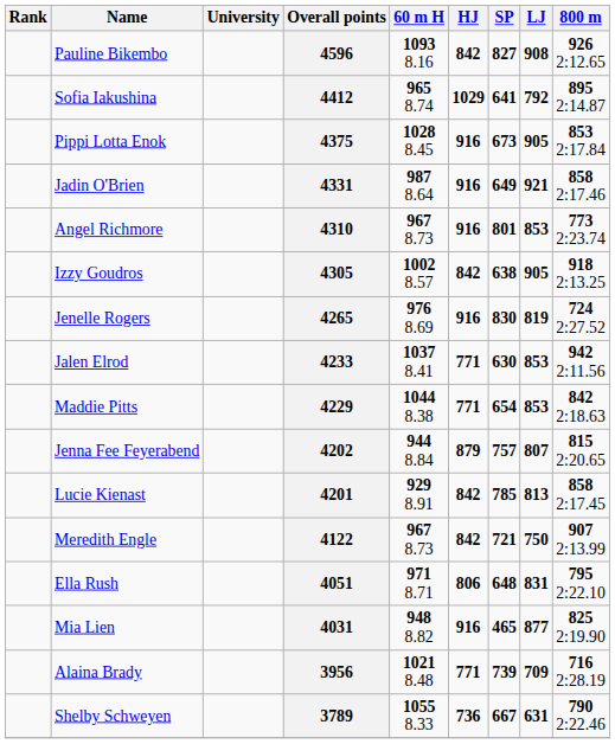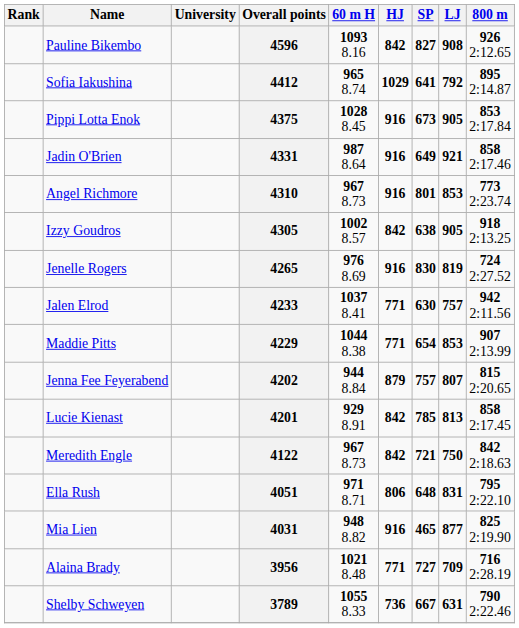 <table class="wikitable sortable" style="text-align:center">
 <tr>
 <th>Rank</th>
 <th>Name</th>
 <th>University</th>
 <th>Overall points</th>
 <th><a href='#'>60 m H</a></th>
 <th><a href='#'>HJ</a></th>
 <th><a href='#'>SP</a></th>
 <th><a href='#'>LJ</a></th>
 <th><a href='#'>800 m</a></th>
 </tr>
 <tr>
 <td></td>
 <td align=left> <a href='#'>Pauline Bikembo</a></td>
 <td></td>
 <th>4596</th>
 <td><strong>1093</strong><br>8.16</td>
 <td><strong>842</strong><br></td>
 <td><strong>827</strong><br></td>
 <td><strong>908</strong><br></td>
 <td><strong>926</strong><br>2:12.65</td>
 </tr>
 <tr>
 <td></td>
 <td align=left> <a href='#'>Sofia Iakushina</a></td>
 <td></td>
 <th>4412</th>
 <td><strong>965</strong><br>8.74</td>
 <td><strong>1029</strong><br></td>
 <td><strong>641</strong><br></td>
 <td><strong>792</strong><br></td>
 <td><strong>895</strong><br>2:14.87</td>
 </tr>
 <tr>
 <td></td>
 <td align=left> <a href='#'>Pippi Lotta Enok</a></td>
 <td></td>
 <th>4375</th>
 <td><strong>1028</strong><br>8.45</td>
 <td><strong>916</strong><br></td>
 <td><strong>673</strong><br></td>
 <td><strong>905</strong><br></td>
 <td><strong>853</strong><br>2:17.84</td>
 </tr>
 <tr>
 <td></td>
 <td align=left> <a href='#'>Jadin O'Brien</a></td>
 <td></td>
 <th>4331</th>
 <td><strong>987</strong><br>8.64</td>
 <td><strong>916</strong><br></td>
 <td><strong>649</strong><br></td>
 <td><strong>921</strong><br></td>
 <td><strong>858</strong><br>2:17.46</td>
 </tr>
 <tr>
 <td></td>
 <td align=left> <a href='#'>Angel Richmore</a></td>
 <td></td>
 <th>4310</th>
 <td><strong>967</strong><br>8.73</td>
 <td><strong>916</strong><br></td>
 <td><strong>801</strong><br></td>
 <td><strong>853</strong><br></td>
 <td><strong>773</strong><br>2:23.74</td>
 </tr>
 <tr>
 <td></td>
 <td align=left> <a href='#'>Izzy Goudros</a></td>
 <td></td>
 <th>4305</th>
 <td><strong>1002</strong><br>8.57</td>
 <td><strong>842</strong><br></td>
 <td><strong>638</strong><br></td>
 <td><strong>905</strong><br></td>
 <td><strong>918</strong><br>2:13.25</td>
 </tr>
 <tr>
 <td></td>
 <td align=left> <a href='#'>Jenelle Rogers</a></td>
 <td></td>
 <th>4265</th>
 <td><strong>976</strong><br>8.69</td>
 <td><strong>916</strong><br></td>
 <td><strong>830</strong><br></td>
 <td><strong>819</strong><br></td>
 <td><strong>724</strong><br>2:27.52</td>
 </tr>
 <tr>
 <td></td>
 <td align=left> <a href='#'>Jalen Elrod</a></td>
 <td></td>
 <th>4233</th>
 <td><strong>1037</strong><br>8.41</td>
 <td><strong>771</strong><br></td>
 <td><strong>630</strong><br></td>
-<td><strong>853</strong><br></td>
+<td><strong>757</strong><br></td>
 <td><strong>942</strong><br>2:11.56</td>
 </tr>
 <tr>
 <td></td>
 <td align=left> <a href='#'>Maddie Pitts</a></td>
 <td></td>
 <th>4229</th>
 <td><strong>1044</strong><br>8.38</td>
 <td><strong>771</strong><br></td>
 <td><strong>654</strong><br></td>
 <td><strong>853</strong><br></td>
-<td><strong>842</strong><br>2:18.63</td>
+<td><strong>907</strong><br>2:13.99</td>
 </tr>
 <tr>
 <td></td>
 <td align=left> <a href='#'>Jenna Fee Feyerabend</a></td>
 <td></td>
 <th>4202</th>
 <td><strong>944</strong><br>8.84</td>
 <td><strong>879</strong><br></td>
 <td><strong>757</strong><br></td>
 <td><strong>807</strong><br></td>
 <td><strong>815</strong><br>2:20.65</td>
 </tr>
 <tr>
 <td></td>
 <td align=left> <a href='#'>Lucie Kienast</a></td>
 <td></td>
 <th>4201</th>
 <td><strong>929</strong><br>8.91</td>
 <td><strong>842</strong><br></td>
 <td><strong>785</strong><br></td>
 <td><strong>813</strong><br></td>
 <td><strong>858</strong><br>2:17.45</td>
 </tr>
 <tr>
 <td></td>
 <td align=left> <a href='#'>Meredith Engle</a></td>
 <td></td>
 <th>4122</th>
 <td><strong>967</strong><br>8.73</td>
 <td><strong>842</strong><br></td>
 <td><strong>721</strong><br></td>
 <td><strong>750</strong><br></td>
-<td><strong>907</strong><br>2:13.99</td>
+<td><strong>842</strong><br>2:18.63</td>
 </tr>
 <tr>
 <td></td>
 <td align=left> <a href='#'>Ella Rush</a></td>
 <td></td>
 <th>4051</th>
 <td><strong>971</strong><br>8.71</td>
 <td><strong>806</strong><br></td>
 <td><strong>648</strong><br></td>
 <td><strong>831</strong><br></td>
 <td><strong>795</strong><br>2:22.10</td>
 </tr>
 <tr>
 <td></td>
 <td align=left> <a href='#'>Mia Lien</a></td>
 <td></td>
 <th>4031</th>
 <td><strong>948</strong><br>8.82</td>
 <td><strong>916</strong><br></td>
 <td><strong>465</strong><br></td>
 <td><strong>877</strong><br></td>
 <td><strong>825</strong><br>2:19.90</td>
 </tr>
 <tr>
 <td></td>
 <td align=left> <a href='#'>Alaina Brady</a></td>
 <td></td>
 <th>3956</th>
 <td><strong>1021</strong><br>8.48</td>
 <td><strong>771</strong><br></td>
-<td><strong>739</strong><br></td>
+<td><strong>727</strong><br></td>
 <td><strong>709</strong><br></td>
 <td><strong>716</strong><br>2:28.19</td>
 </tr>
 <tr>
 <td></td>
 <td align=left> <a href='#'>Shelby Schweyen</a></td>
 <td></td>
 <th>3789</th>
 <td><strong>1055</strong><br>8.33</td>
 <td><strong>736</strong><br></td>
 <td><strong>667</strong><br></td>
 <td><strong>631</strong><br></td>
 <td><strong>790</strong><br>2:22.46</td>
 </tr>
 <tr>
 </tr>
 </table>
